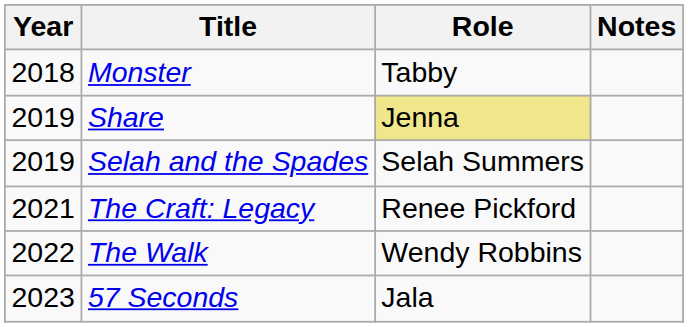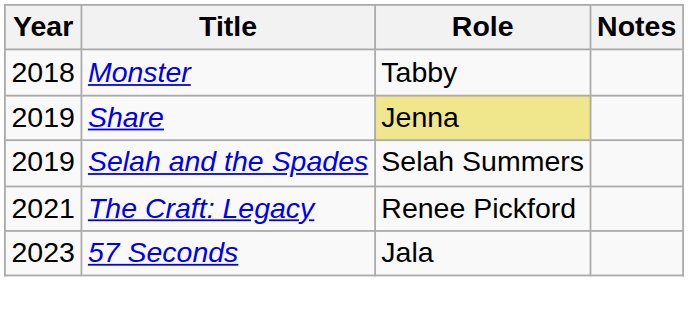 <table class="wikitable sortable">
 <tr>
 <th>Year</th>
 <th>Title</th>
 <th>Role</th>
 <th class="unsortable">Notes</th>
 </tr>
 <tr>
 <td>2018</td>
 <td><em><a href='#'>Monster</a></em></td>
 <td>Tabby</td>
 <td></td>
 </tr>
 <tr>
 <td>2019</td>
 <td><em><a href='#'>Share</a></em></td>
 <td style="background: khaki;">Jenna</td>
 <td></td>
 </tr>
 <tr>
 <td>2019</td>
 <td><em><a href='#'>Selah and the Spades</a></em></td>
 <td>Selah Summers</td>
 <td></td>
 </tr>
 <tr>
 <td>2021</td>
 <td><em><a href='#'>The Craft: Legacy</a></em></td>
 <td>Renee Pickford</td>
 <td></td>
 </tr>
 <tr>
-<td>2022</td>
-<td><em><a href='#'>The Walk</a></em></td>
-<td>Wendy Robbins</td>
-<td></td>
-</tr>
-<tr>
 <td>2023</td>
 <td><em><a href='#'>57 Seconds</a></em></td>
 <td>Jala</td>
 <td></td>
 </tr>
 </table>
